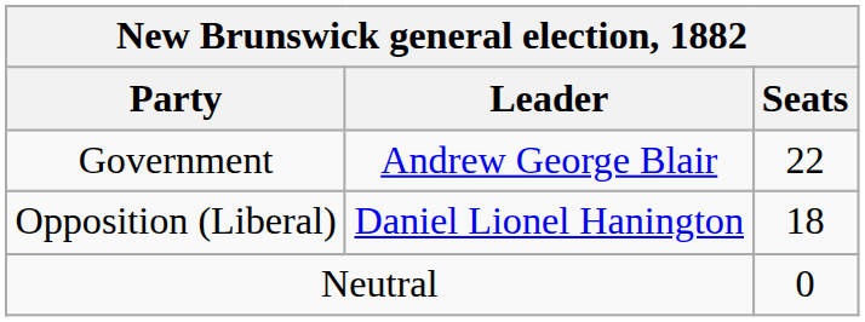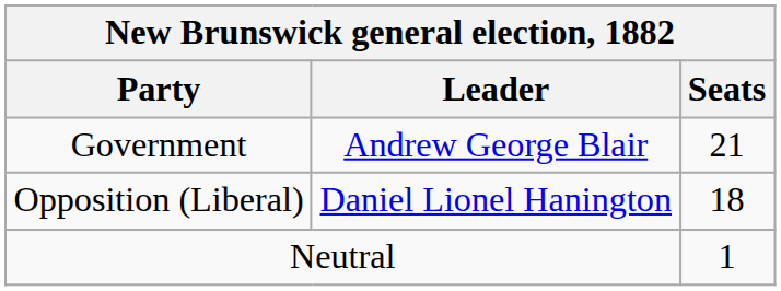 <table class="wikitable" style="text-align:center">
 <tr>
 <th colspan=3>New Brunswick general election, 1882</th>
 </tr>
 <tr>
 <th>Party</th>
 <th>Leader</th>
 <th>Seats</th>
 </tr>
 <tr>
 <td>Government</td>
 <td><a href='#'>Andrew George Blair</a></td>
-<td>22</td>
+<td>21</td>
 </tr>
 <tr>
 <td>Opposition (Liberal)</td>
 <td><a href='#'>Daniel Lionel Hanington</a></td>
 <td>18</td>
 </tr>
 <tr>
 <td colspan=2>Neutral</td>
-<td>0</td>
+<td>1</td>
 </tr>
 </table>
